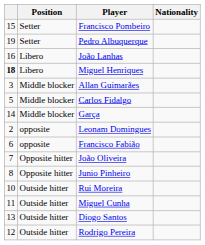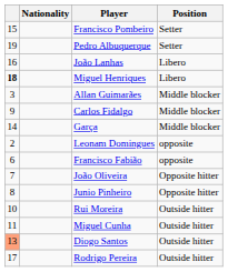 <table class="wikitable" style="font-size:90%">
 <tr>
 <th></th>
+<th>Nationality</th>
+<th>Player</th>
 <th>Position</th>
-<th>Player</th>
-<th>Nationality</th>
 </tr>
 <tr>
 <td align=center>15</td>
+<td></td>
+<td><a href='#'>Francisco Pombeiro</a></td>
 <td>Setter</td>
-<td><a href='#'>Francisco Pombeiro</a></td>
-<td></td>
 </tr>
 <tr>
 <td align=center>19</td>
+<td></td>
+<td><a href='#'>Pedro Albuquerque</a></td>
 <td>Setter</td>
-<td><a href='#'>Pedro Albuquerque</a></td>
-<td></td>
 </tr>
 <tr>
 <td align=center>16</td>
+<td></td>
+<td><a href='#'>João Lanhas</a></td>
 <td>Libero</td>
-<td><a href='#'>João Lanhas</a></td>
-<td></td>
 </tr>
 <tr>
 <td align=center><strong>18</strong></td>
+<td></td>
+<td><a href='#'>Miguel Henriques</a></td>
 <td>Libero</td>
-<td><a href='#'>Miguel Henriques</a></td>
-<td></td>
 </tr>
 <tr>
 <td align=center>3</td>
+<td></td>
+<td><a href='#'>Allan Guimarães</a></td>
 <td>Middle blocker</td>
-<td><a href='#'>Allan Guimarães</a></td>
-<td></td>
 </tr>
 <tr>
-<td align=center>5</td>
+<td align=center>9</td>
+<td></td>
+<td><a href='#'>Carlos Fidalgo</a></td>
 <td>Middle blocker</td>
-<td><a href='#'>Carlos Fidalgo</a></td>
-<td></td>
 </tr>
 <tr>
 <td align=center>14</td>
+<td></td>
+<td><a href='#'>Garça</a></td>
 <td>Middle blocker</td>
-<td><a href='#'>Garça</a></td>
-<td></td>
 </tr>
 <tr>
 <td align=center>2</td>
+<td></td>
+<td><a href='#'>Leonam Domingues</a></td>
 <td>opposite</td>
-<td><a href='#'>Leonam Domingues</a></td>
-<td></td>
 </tr>
 <tr>
 <td align=center>6</td>
+<td></td>
+<td><a href='#'>Francisco Fabião</a></td>
 <td>opposite</td>
-<td><a href='#'>Francisco Fabião</a></td>
-<td></td>
 </tr>
 <tr>
 <td align=center>7</td>
+<td></td>
+<td><a href='#'>João Oliveira</a></td>
 <td>Opposite hitter</td>
-<td><a href='#'>João Oliveira</a></td>
-<td></td>
 </tr>
 <tr>
 <td align=center>8</td>
+<td></td>
+<td><a href='#'>Junio Pinheiro</a></td>
 <td>Opposite hitter</td>
-<td><a href='#'>Junio Pinheiro</a></td>
-<td></td>
 </tr>
 <tr>
 <td align=center>10</td>
+<td></td>
+<td><a href='#'>Rui Moreira</a></td>
 <td>Outside hitter</td>
-<td><a href='#'>Rui Moreira</a></td>
-<td></td>
 </tr>
 <tr>
 <td align=center>11</td>
+<td></td>
+<td><a href='#'>Miguel Cunha</a></td>
 <td>Outside hitter</td>
-<td><a href='#'>Miguel Cunha</a></td>
-<td></td>
 </tr>
 <tr>
-<td align=center>13</td>
+<td align=center style="background: lightsalmon;">13</td>
+<td></td>
+<td><a href='#'>Diogo Santos</a></td>
 <td>Outside hitter</td>
-<td><a href='#'>Diogo Santos</a></td>
-<td></td>
 </tr>
 <tr>
-<td align=center>12</td>
+<td align=center>17</td>
+<td></td>
+<td><a href='#'>Rodrigo Pereira</a></td>
 <td>Outside hitter</td>
-<td><a href='#'>Rodrigo Pereira</a></td>
-<td></td>
 </tr>
 </table>
